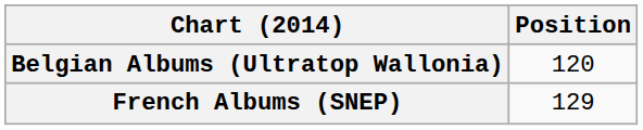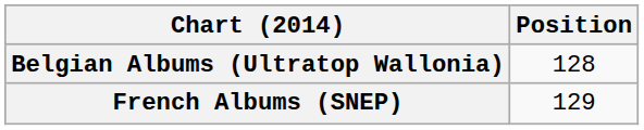 <table class="wikitable sortable plainrowheaders" style="text-align:center">
 <tr>
 <th scope="col">Chart (2014)</th>
 <th scope="col">Position</th>
 </tr>
 <tr>
 <th scope="row">Belgian Albums (Ultratop Wallonia)</th>
-<td>120</td>
+<td>128</td>
 </tr>
 <tr>
 <th scope="row">French Albums (SNEP)</th>
 <td>129</td>
 </tr>
 </table>
